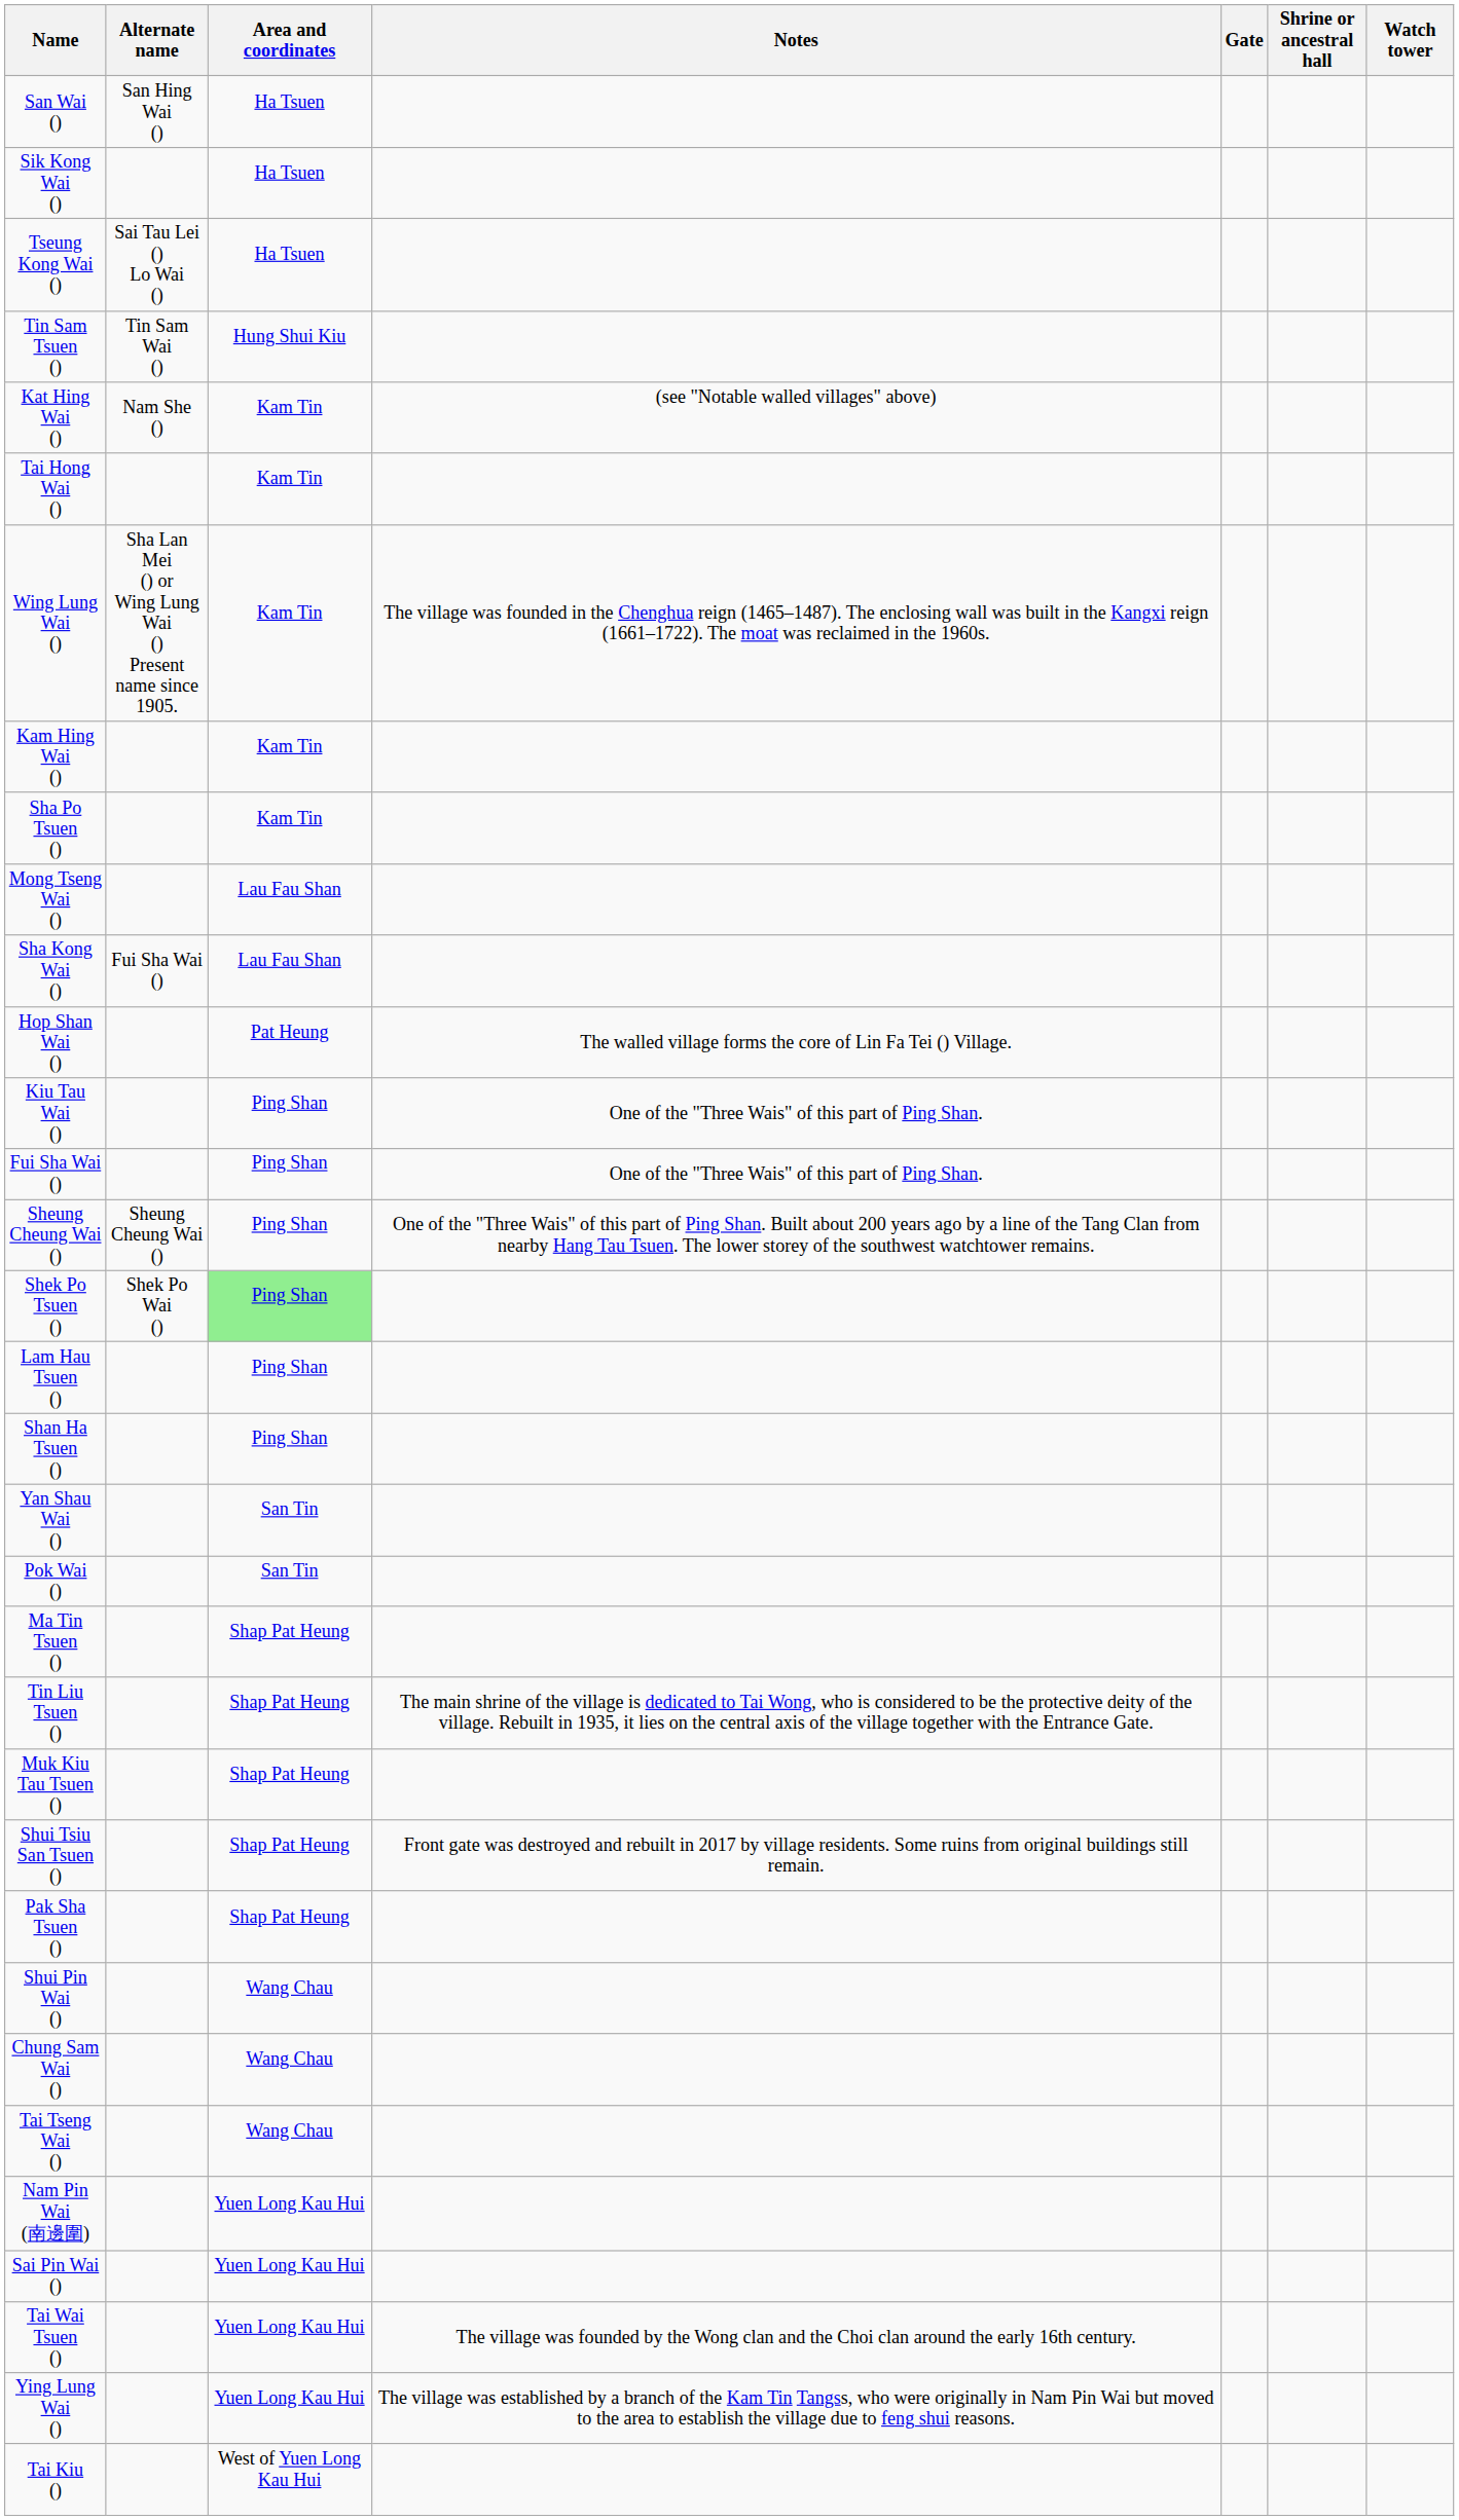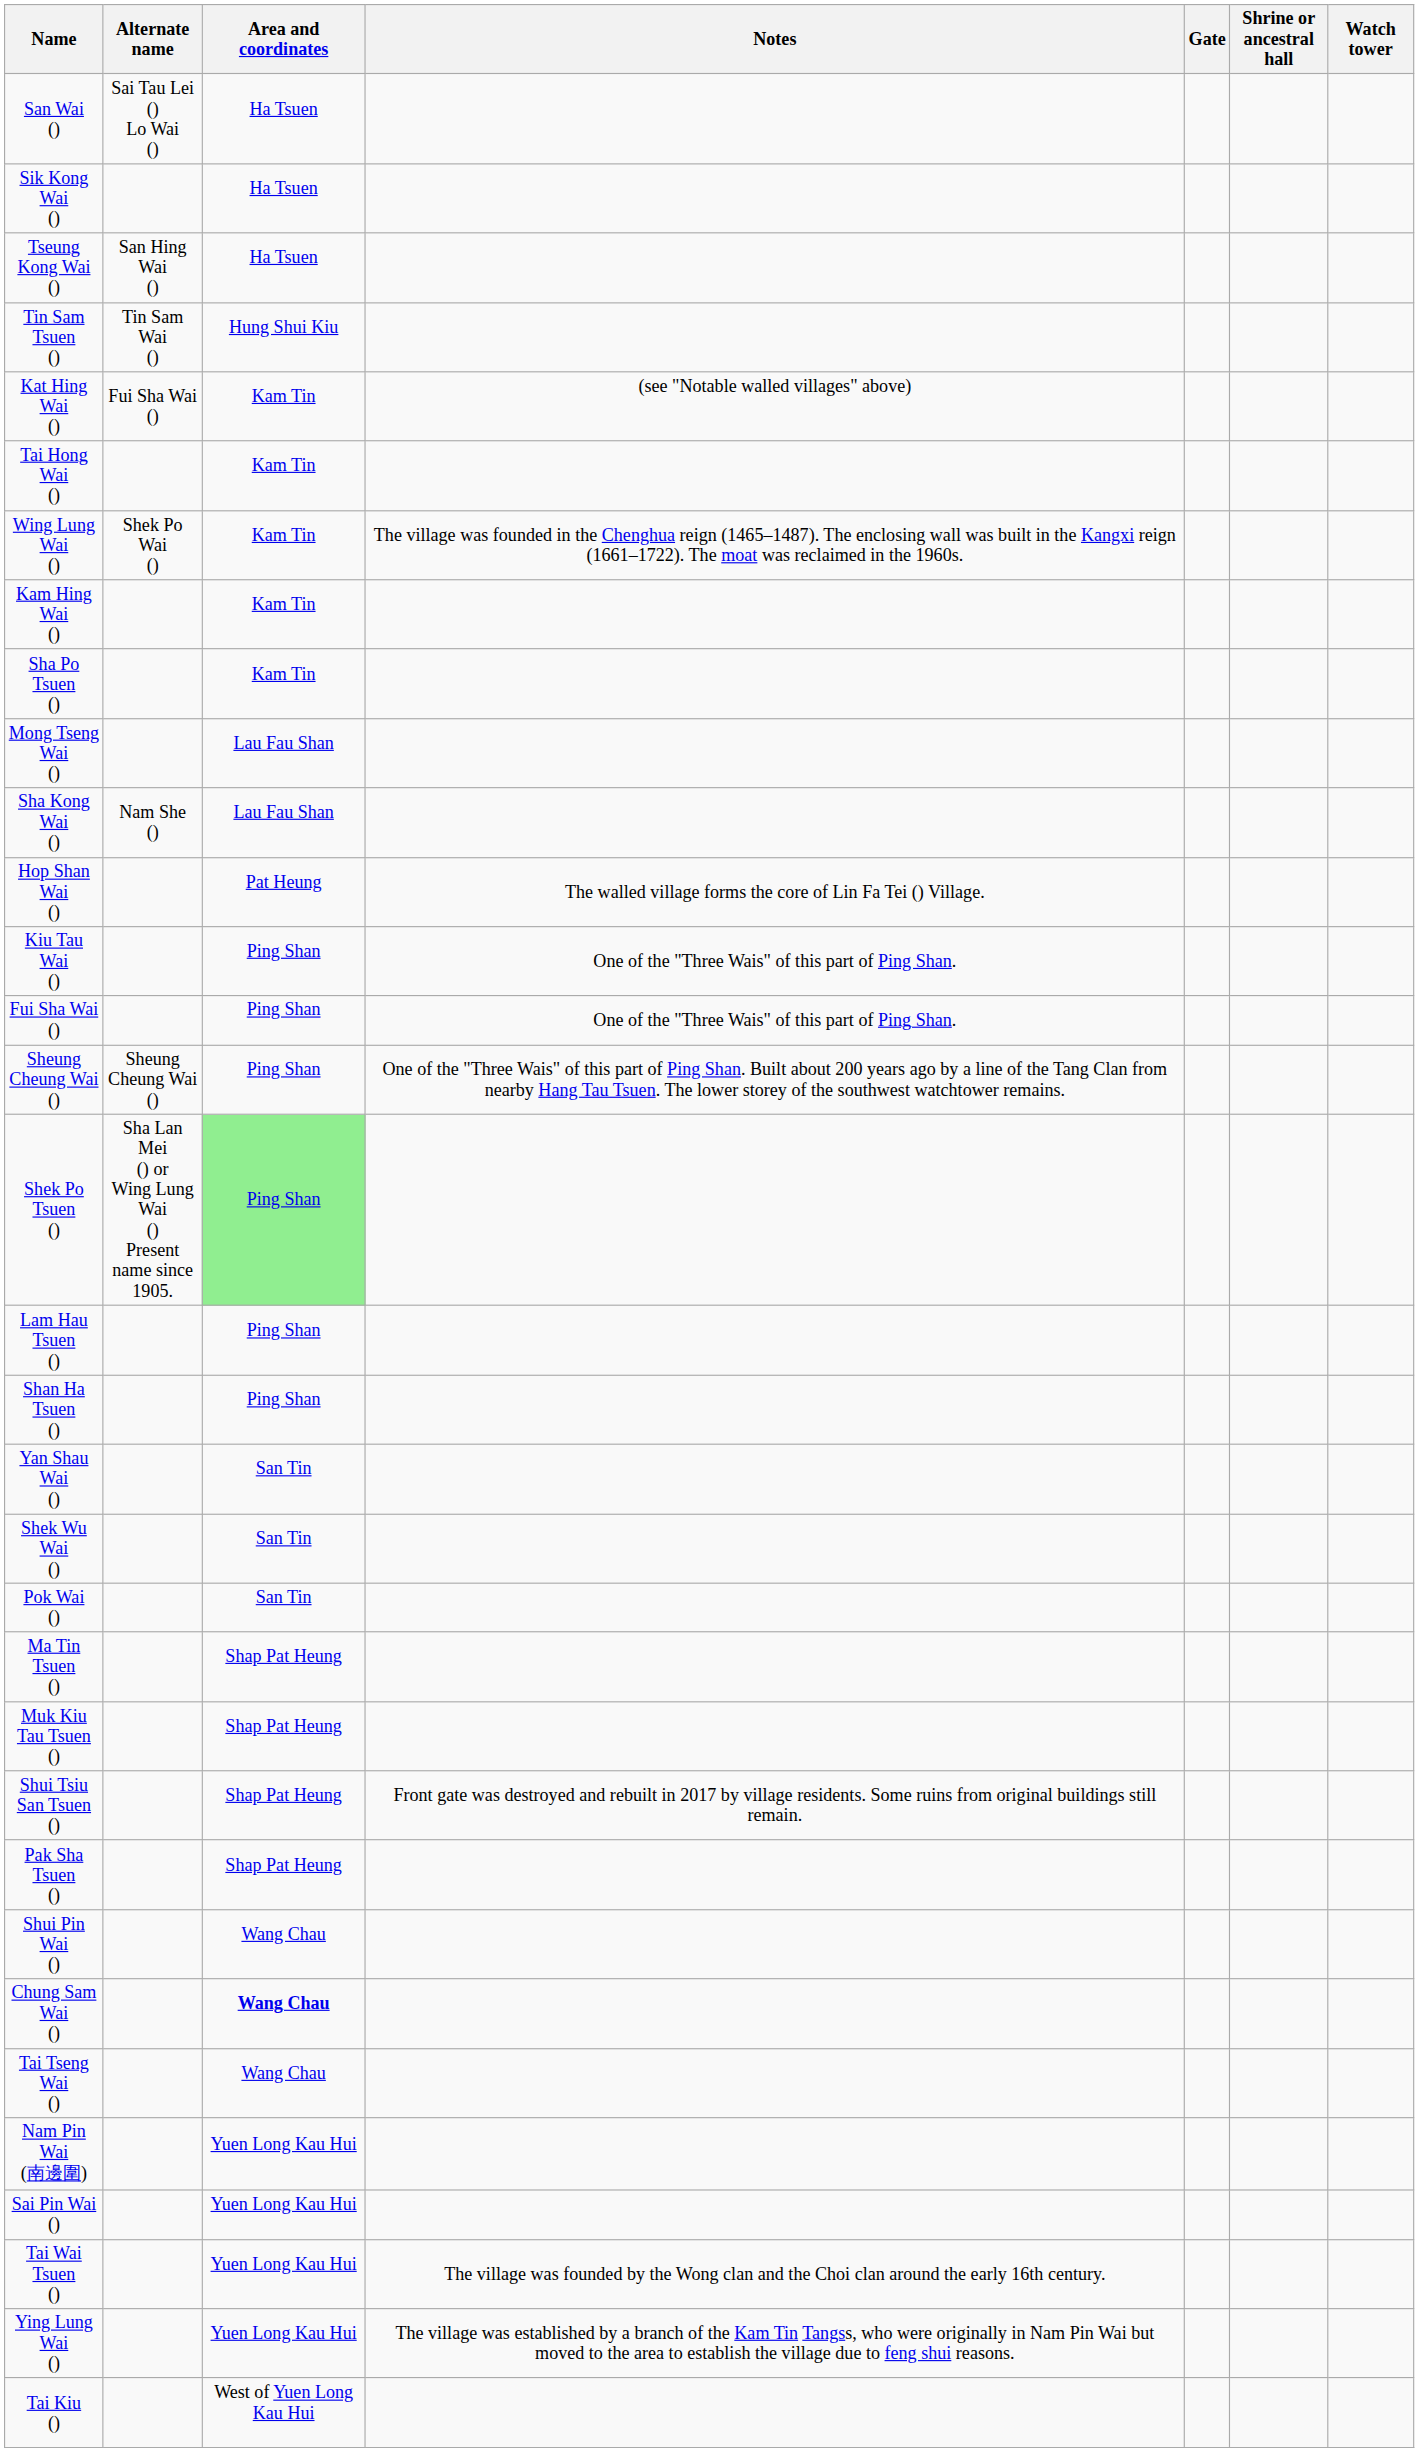 <table class="wikitable sortable" style="text-align:center" style="width:95%">
 <tr>
 <th style="width:80px;">Name</th>
 <th style="width:80px;">Alternate name</th>
 <th>Area and<br><a href='#'>coordinates</a></th>
 <th>Notes</th>
 <th>Gate</th>
 <th>Shrine or<br>ancestral hall</th>
 <th>Watch tower</th>
 </tr>
 <tr>
 <td style="text-align:center"><a href='#'>San Wai</a><br>()</td>
-<td style="text-align:center">San Hing Wai<br>()</td>
+<td style="text-align:center">Sai Tau Lei<br>()<br>Lo Wai<br>()</td>
 <td style="text-align:center"><a href='#'>Ha Tsuen</a><br><br></td>
 <td></td>
 <td></td>
 <td></td>
 <td></td>
 </tr>
 <tr>
 <td style="text-align:center"><a href='#'>Sik Kong Wai</a><br>()</td>
 <td></td>
 <td style="text-align:center"><a href='#'>Ha Tsuen</a><br><br></td>
 <td></td>
 <td></td>
 <td></td>
 <td></td>
 </tr>
 <tr>
 <td style="text-align:center"><a href='#'>Tseung Kong Wai</a><br>()</td>
-<td style="text-align:center">Sai Tau Lei<br>()<br>Lo Wai<br>()</td>
+<td style="text-align:center">San Hing Wai<br>()</td>
 <td style="text-align:center"><a href='#'>Ha Tsuen</a><br><br></td>
 <td></td>
 <td></td>
 <td></td>
 <td></td>
 </tr>
 <tr>
 <td style="text-align:center"><a href='#'>Tin Sam Tsuen</a><br>()</td>
 <td style="text-align:center">Tin Sam Wai<br>()</td>
 <td style="text-align:center"><a href='#'>Hung Shui Kiu</a><br><br></td>
 <td></td>
 <td></td>
 <td></td>
 <td></td>
 </tr>
 <tr>
 <td style="text-align:center"><a href='#'>Kat Hing Wai</a><br>()</td>
-<td style="text-align:center">Nam She<br>()</td>
+<td style="text-align:center">Fui Sha Wai<br>()</td>
 <td style="text-align:center"><a href='#'>Kam Tin</a><br><br></td>
 <td>(see "Notable walled villages" above)<br><br><br></td>
 <td></td>
 <td></td>
 <td></td>
 </tr>
 <tr>
 <td style="text-align:center"><a href='#'>Tai Hong Wai</a><br>()</td>
 <td></td>
 <td style="text-align:center"><a href='#'>Kam Tin</a><br><br></td>
 <td> </td>
 <td></td>
 <td></td>
 <td></td>
 </tr>
 <tr>
 <td style="text-align:center"><a href='#'>Wing Lung Wai</a><br>()</td>
-<td style="text-align:center">Sha Lan Mei<br>() or<br>Wing Lung Wai<br>()<br>Present name since 1905.</td>
+<td style="text-align:center">Shek Po Wai<br>()</td>
 <td style="text-align:center"><a href='#'>Kam Tin</a><br><br></td>
 <td>The village was founded in the <a href='#'>Chenghua</a> reign (1465–1487). The enclosing wall was built in the <a href='#'>Kangxi</a> reign (1661–1722). The <a href='#'>moat</a> was reclaimed in the 1960s.</td>
 <td></td>
 <td></td>
 <td></td>
 </tr>
 <tr>
 <td style="text-align:center"><a href='#'>Kam Hing Wai</a><br>()</td>
 <td></td>
 <td style="text-align:center"><a href='#'>Kam Tin</a><br><br></td>
 <td></td>
 <td></td>
 <td></td>
 <td></td>
 </tr>
 <tr>
 <td style="text-align:center"><a href='#'>Sha Po Tsuen</a><br>()</td>
 <td></td>
 <td style="text-align:center"><a href='#'>Kam Tin</a><br><br></td>
 <td></td>
 <td></td>
 <td></td>
 <td></td>
 </tr>
 <tr>
 <td style="text-align:center"><a href='#'>Mong Tseng Wai</a><br>()</td>
 <td></td>
 <td style="text-align:center"><a href='#'>Lau Fau Shan</a><br><br></td>
 <td></td>
 <td></td>
 <td></td>
 <td></td>
 </tr>
 <tr>
 <td style="text-align:center"><a href='#'>Sha Kong Wai</a><br>()</td>
-<td style="text-align:center">Fui Sha Wai<br>()</td>
+<td style="text-align:center">Nam She<br>()</td>
 <td style="text-align:center"><a href='#'>Lau Fau Shan</a><br><br></td>
 <td></td>
 <td></td>
 <td></td>
 <td></td>
 </tr>
 <tr>
 <td style="text-align:center"><a href='#'>Hop Shan Wai</a><br>()</td>
 <td></td>
 <td style="text-align:center"><a href='#'>Pat Heung</a><br><br></td>
 <td>The walled village forms the core of Lin Fa Tei () Village.</td>
 <td></td>
 <td></td>
 <td></td>
 </tr>
 <tr>
 <td style="text-align:center"><a href='#'>Kiu Tau Wai</a><br>()</td>
 <td></td>
 <td style="text-align:center"><a href='#'>Ping Shan</a><br><br></td>
 <td>One of the "Three Wais" of this part of <a href='#'>Ping Shan</a>.</td>
 <td></td>
 <td></td>
 <td></td>
 </tr>
 <tr>
 <td style="text-align:center"><a href='#'>Fui Sha Wai</a><br>()</td>
 <td></td>
 <td style="text-align:center"><a href='#'>Ping Shan</a><br><br></td>
 <td>One of the "Three Wais" of this part of <a href='#'>Ping Shan</a>.</td>
 <td></td>
 <td></td>
 <td></td>
 </tr>
 <tr>
 <td style="text-align:center"><a href='#'>Sheung Cheung Wai</a><br>()</td>
 <td style="text-align:center">Sheung Cheung Wai<br>()</td>
 <td style="text-align:center"><a href='#'>Ping Shan</a><br><br></td>
 <td>One of the "Three Wais" of this part of <a href='#'>Ping Shan</a>. Built about 200 years ago by a line of the Tang Clan from nearby <a href='#'>Hang Tau Tsuen</a>. The lower storey of the southwest watchtower remains.</td>
 <td></td>
 <td></td>
 <td></td>
 </tr>
 <tr>
 <td style="text-align:center"><a href='#'>Shek Po Tsuen</a><br>()</td>
-<td style="text-align:center">Shek Po Wai<br>()</td>
+<td style="text-align:center">Sha Lan Mei<br>() or<br>Wing Lung Wai<br>()<br>Present name since 1905.</td>
 <td style="background: lightgreen; text-align:center"><a href='#'>Ping Shan</a><br><br></td>
 <td></td>
 <td></td>
 <td></td>
 <td></td>
 </tr>
 <tr>
 <td style="text-align:center"><a href='#'>Lam Hau Tsuen</a><br>()</td>
 <td></td>
 <td style="text-align:center"><a href='#'>Ping Shan</a><br><br></td>
 <td></td>
 <td></td>
 <td></td>
 <td></td>
 </tr>
 <tr>
 <td style="text-align:center"><a href='#'>Shan Ha Tsuen</a><br>()</td>
 <td style="text-align:center"></td>
 <td style="text-align:center"><a href='#'>Ping Shan</a><br><br></td>
 <td></td>
 <td></td>
 <td></td>
 <td></td>
 </tr>
 <tr>
 <td style="text-align:center"><a href='#'>Yan Shau Wai</a><br>()</td>
 <td></td>
 <td style="text-align:center"><a href='#'>San Tin</a><br><br></td>
 <td></td>
 <td></td>
 <td></td>
 <td></td>
 </tr>
 <tr>
+<td style="text-align:center"><a href='#'>Shek Wu Wai</a><br>()</td>
+<td></td>
+<td style="text-align:center"><a href='#'>San Tin</a><br><br></td>
+<td></td>
+<td></td>
+<td></td>
+<td></td>
+</tr>
+<tr>
 <td style="text-align:center"><a href='#'>Pok Wai</a><br>()</td>
 <td></td>
 <td style="text-align:center"><a href='#'>San Tin</a><br><br></td>
 <td></td>
 <td></td>
 <td></td>
 <td></td>
 </tr>
 <tr>
 <td style="text-align:center"><a href='#'>Ma Tin Tsuen</a><br>()</td>
 <td></td>
 <td style="text-align:center"><a href='#'>Shap Pat Heung</a><br><br></td>
 <td></td>
-<td></td>
-<td></td>
-<td></td>
-</tr>
-<tr>
-<td style="text-align:center"><a href='#'>Tin Liu Tsuen</a><br>()</td>
-<td></td>
-<td style="text-align:center"><a href='#'>Shap Pat Heung</a><br><br></td>
-<td>The main shrine of the village is <a href='#'>dedicated to Tai Wong</a>, who is considered to be the protective deity of the village. Rebuilt in 1935, it lies on the central axis of the village together with the Entrance Gate.</td>
 <td></td>
 <td></td>
 <td></td>
 </tr>
 <tr>
 <td style="text-align:center"><a href='#'>Muk Kiu Tau Tsuen</a><br>()</td>
 <td></td>
 <td style="text-align:center"><a href='#'>Shap Pat Heung</a><br><br></td>
 <td></td>
 <td></td>
 <td></td>
 <td></td>
 </tr>
 <tr>
 <td style="text-align:center"><a href='#'>Shui Tsiu San Tsuen</a><br>()</td>
 <td></td>
 <td style="text-align:center"><a href='#'>Shap Pat Heung</a><br><br></td>
 <td>Front gate was destroyed and rebuilt in 2017 by village residents. Some ruins from original buildings still remain.</td>
 <td></td>
 <td></td>
 <td></td>
 </tr>
 <tr>
 <td style="text-align:center"><a href='#'>Pak Sha Tsuen</a><br>()</td>
 <td></td>
 <td style="text-align:center"><a href='#'>Shap Pat Heung</a><br><br></td>
 <td></td>
 <td></td>
 <td></td>
 <td></td>
 </tr>
 <tr>
 <td style="text-align:center"><a href='#'>Shui Pin Wai</a><br>()</td>
 <td style="text-align:center"></td>
 <td style="text-align:center"><a href='#'>Wang Chau</a><br><br></td>
 <td></td>
 <td></td>
 <td></td>
 <td></td>
 </tr>
 <tr>
 <td style="text-align:center"><a href='#'>Chung Sam Wai</a><br>()</td>
 <td></td>
-<td style="text-align:center"><a href='#'>Wang Chau</a><br><br></td>
+<td style="text-align:center"><strong><a href='#'>Wang Chau</a><br><br></strong></td>
 <td></td>
 <td></td>
 <td></td>
 <td></td>
 </tr>
 <tr>
 <td style="text-align:center"><a href='#'>Tai Tseng Wai</a><br>()</td>
 <td></td>
 <td style="text-align:center"><a href='#'>Wang Chau</a><br><br></td>
 <td></td>
 <td></td>
 <td></td>
 <td></td>
 </tr>
 <tr>
 <td style="text-align:center"><a href='#'>Nam Pin Wai</a><br>(<a href='#'>南邊圍</a>)</td>
 <td></td>
 <td style="text-align:center"><a href='#'>Yuen Long Kau Hui</a><br><br></td>
 <td></td>
 <td></td>
 <td></td>
 <td></td>
 </tr>
 <tr>
 <td style="text-align:center"><a href='#'>Sai Pin Wai</a><br>()</td>
 <td></td>
 <td style="text-align:center"><a href='#'>Yuen Long Kau Hui</a><br><br></td>
 <td></td>
 <td></td>
 <td></td>
 <td></td>
 </tr>
 <tr>
 <td style="text-align:center"><a href='#'>Tai Wai Tsuen</a><br>()</td>
 <td></td>
 <td style="text-align:center"><a href='#'>Yuen Long Kau Hui</a><br><br></td>
 <td>The village was founded by the Wong clan and the Choi clan around the early 16th century.</td>
 <td></td>
 <td></td>
 <td></td>
 </tr>
 <tr>
 <td style="text-align:center"><a href='#'>Ying Lung Wai</a><br>()</td>
 <td></td>
 <td style="text-align:center"><a href='#'>Yuen Long Kau Hui</a><br><br></td>
 <td>The village was established by a branch of the <a href='#'>Kam Tin</a> <a href='#'>Tangs</a>s, who were originally in Nam Pin Wai but moved to the area to establish the village due to <a href='#'>feng shui</a> reasons.</td>
 <td></td>
 <td></td>
 <td></td>
 </tr>
 <tr>
 <td style="text-align:center"><a href='#'>Tai Kiu</a><br>()</td>
 <td></td>
 <td style="text-align:center">West of <a href='#'>Yuen Long Kau Hui</a><br><br></td>
 <td></td>
 <td></td>
 <td></td>
 <td></td>
 </tr>
 <tr>
 </tr>
 </table>
